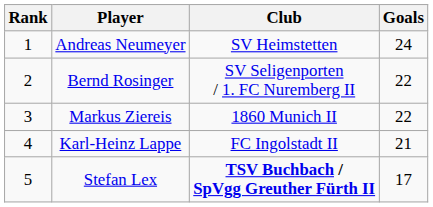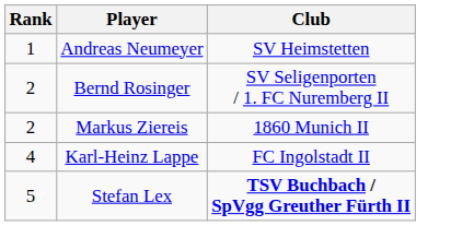 <table class="wikitable" style="text-align:center">
 <tr>
 <th>Rank</th>
 <th>Player</th>
 <th>Club</th>
-<th>Goals</th>
 </tr>
 <tr>
 <td>1</td>
 <td><a href='#'>Andreas Neumeyer</a></td>
 <td><a href='#'>SV Heimstetten</a></td>
-<td>24</td>
 </tr>
 <tr>
 <td>2</td>
 <td><a href='#'>Bernd Rosinger</a></td>
 <td><a href='#'>SV Seligenporten</a><br>/ <a href='#'>1. FC Nuremberg II</a></td>
-<td>22</td>
 </tr>
 <tr>
-<td>3</td>
+<td>2</td>
 <td><a href='#'>Markus Ziereis</a></td>
 <td><a href='#'>1860 Munich II</a></td>
-<td>22</td>
 </tr>
 <tr>
 <td>4</td>
 <td><a href='#'>Karl-Heinz Lappe</a></td>
 <td><a href='#'>FC Ingolstadt II</a></td>
-<td>21</td>
 </tr>
 <tr>
 <td>5</td>
 <td><a href='#'>Stefan Lex</a></td>
 <td><strong><a href='#'>TSV Buchbach</a> /<br> <a href='#'>SpVgg Greuther Fürth II</a></strong></td>
-<td>17</td>
 </tr>
 </table>
